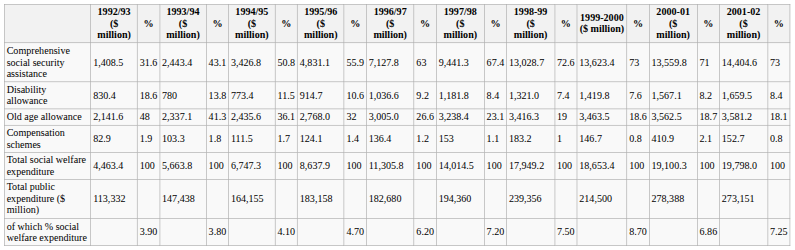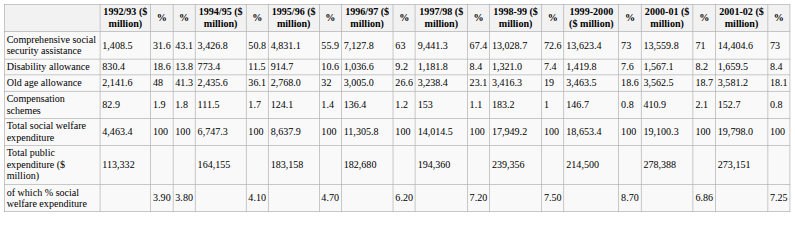 <table class="wikitable">
 <tr>
 <th></th>
 <th>1992/93 ($ million)</th>
 <th>%</th>
-<th>1993/94 ($ million)</th>
 <th>%</th>
 <th>1994/95 ($ million)</th>
 <th>%</th>
 <th>1995/96 ($ million)</th>
 <th>%</th>
 <th>1996/97 ($ million)</th>
 <th>%</th>
 <th>1997/98 ($ million)</th>
 <th>%</th>
 <th>1998-99 ($ million)</th>
 <th>%</th>
 <th>1999-2000 ($ million)</th>
 <th>%</th>
 <th>2000-01 ($ million)</th>
 <th>%</th>
 <th>2001-02 ($ million)</th>
 <th>%</th>
 </tr>
 <tr>
 <td>Comprehensive social security assistance</td>
 <td>1,408.5</td>
 <td>31.6</td>
-<td>2,443.4</td>
 <td>43.1</td>
 <td>3,426.8</td>
 <td>50.8</td>
 <td>4,831.1</td>
 <td>55.9</td>
 <td>7,127.8</td>
 <td>63</td>
 <td>9,441.3</td>
 <td>67.4</td>
 <td>13,028.7</td>
 <td>72.6</td>
 <td>13,623.4</td>
 <td>73</td>
 <td>13,559.8</td>
 <td>71</td>
 <td>14,404.6</td>
 <td>73</td>
 </tr>
 <tr>
 <td>Disability allowance</td>
 <td>830.4</td>
 <td>18.6</td>
-<td>780</td>
 <td>13.8</td>
 <td>773.4</td>
 <td>11.5</td>
 <td>914.7</td>
 <td>10.6</td>
 <td>1,036.6</td>
 <td>9.2</td>
 <td>1,181.8</td>
 <td>8.4</td>
 <td>1,321.0</td>
 <td>7.4</td>
 <td>1,419.8</td>
 <td>7.6</td>
 <td>1,567.1</td>
 <td>8.2</td>
 <td>1,659.5</td>
 <td>8.4</td>
 </tr>
 <tr>
 <td>Old age allowance</td>
 <td>2,141.6</td>
 <td>48</td>
-<td>2,337.1</td>
 <td>41.3</td>
 <td>2,435.6</td>
 <td>36.1</td>
 <td>2,768.0</td>
 <td>32</td>
 <td>3,005.0</td>
 <td>26.6</td>
 <td>3,238.4</td>
 <td>23.1</td>
 <td>3,416.3</td>
 <td>19</td>
 <td>3,463.5</td>
 <td>18.6</td>
 <td>3,562.5</td>
 <td>18.7</td>
 <td>3,581.2</td>
 <td>18.1</td>
 </tr>
 <tr>
 <td>Compensation schemes</td>
 <td>82.9</td>
 <td>1.9</td>
-<td>103.3</td>
 <td>1.8</td>
 <td>111.5</td>
 <td>1.7</td>
 <td>124.1</td>
 <td>1.4</td>
 <td>136.4</td>
 <td>1.2</td>
 <td>153</td>
 <td>1.1</td>
 <td>183.2</td>
 <td>1</td>
 <td>146.7</td>
 <td>0.8</td>
 <td>410.9</td>
 <td>2.1</td>
 <td>152.7</td>
 <td>0.8</td>
 </tr>
 <tr>
 <td>Total social welfare expenditure</td>
 <td>4,463.4</td>
 <td>100</td>
-<td>5,663.8</td>
 <td>100</td>
 <td>6,747.3</td>
 <td>100</td>
 <td>8,637.9</td>
 <td>100</td>
 <td>11,305.8</td>
 <td>100</td>
 <td>14,014.5</td>
 <td>100</td>
 <td>17,949.2</td>
 <td>100</td>
 <td>18,653.4</td>
 <td>100</td>
 <td>19,100.3</td>
 <td>100</td>
 <td>19,798.0</td>
 <td>100</td>
 </tr>
 <tr>
 <td>Total public expenditure ($ million)</td>
 <td>113,332</td>
 <td></td>
-<td>147,438</td>
 <td></td>
 <td>164,155</td>
 <td></td>
 <td>183,158</td>
 <td></td>
 <td>182,680</td>
 <td></td>
 <td>194,360</td>
 <td></td>
 <td>239,356</td>
 <td></td>
 <td>214,500</td>
 <td></td>
 <td>278,388</td>
 <td></td>
 <td>273,151</td>
 <td></td>
 </tr>
 <tr>
 <td>of which % social welfare expenditure</td>
 <td></td>
 <td>3.90</td>
-<td></td>
 <td>3.80</td>
 <td></td>
 <td>4.10</td>
 <td></td>
 <td>4.70</td>
 <td></td>
 <td>6.20</td>
 <td></td>
 <td>7.20</td>
 <td></td>
 <td>7.50</td>
 <td></td>
 <td>8.70</td>
 <td></td>
 <td>6.86</td>
 <td></td>
 <td>7.25</td>
 </tr>
 </table>
